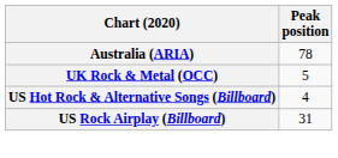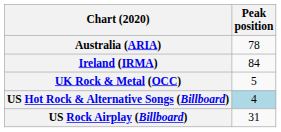 <table class="wikitable sortable plainrowheaders" style="text-align:center">
 <tr>
 <th>Chart (2020)</th>
 <th>Peak<br>position</th>
 </tr>
 <tr>
 <th scope="row">Australia (<a href='#'>ARIA</a>)</th>
 <td>78</td>
 </tr>
 <tr>
+<th scope="row"><a href='#'>Ireland</a> (<a href='#'>IRMA</a>)</th>
+<td>84</td>
+</tr>
+<tr>
 <th scope="row"><a href='#'>UK Rock & Metal</a> (<a href='#'>OCC</a>)</th>
 <td>5</td>
 </tr>
 <tr>
 <th scope="row">US <a href='#'>Hot Rock & Alternative Songs</a> (<em><a href='#'>Billboard</a></em>)</th>
-<td>4</td>
+<td style="background: lightblue;">4</td>
 </tr>
 <tr>
 <th scope="row">US <a href='#'>Rock Airplay</a> (<em><a href='#'>Billboard</a></em>)</th>
 <td>31</td>
 </tr>
 </table>
